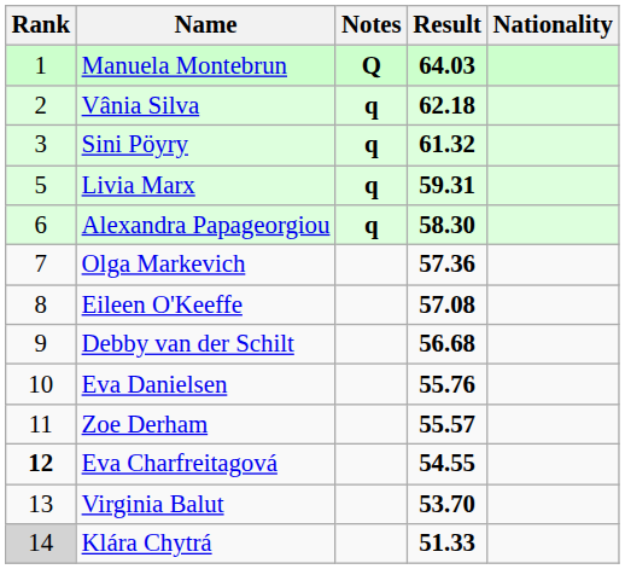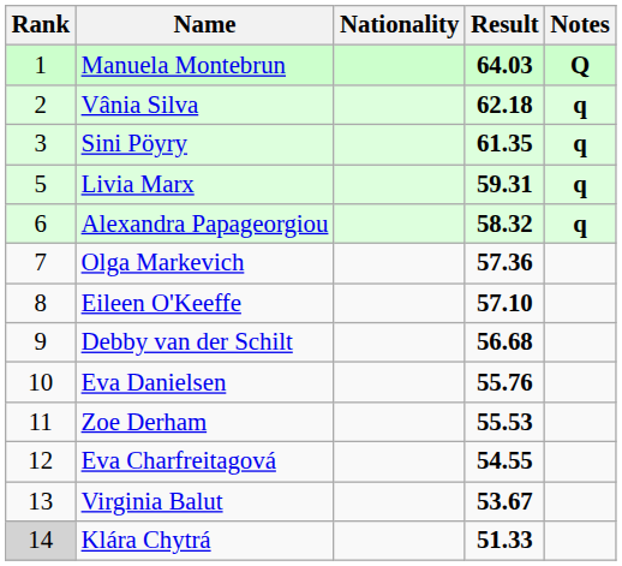 <table class="wikitable sortable" style="text-align:center">
 <tr>
 <th>Rank</th>
 <th>Name</th>
+<th>Nationality</th>
+<th>Result</th>
 <th>Notes</th>
-<th>Result</th>
-<th>Nationality</th>
 </tr>
 <tr bgcolor=ccffcc>
 <td>1</td>
 <td align=left><a href='#'>Manuela Montebrun</a></td>
+<td align=left></td>
+<td><strong>64.03</strong></td>
 <td><strong>Q</strong></td>
-<td><strong>64.03</strong></td>
-<td align=left></td>
 </tr>
 <tr bgcolor=ddffdd>
 <td>2</td>
 <td align=left><a href='#'>Vânia Silva</a></td>
+<td align=left></td>
+<td><strong>62.18</strong></td>
 <td><strong>q</strong></td>
-<td><strong>62.18</strong></td>
-<td align=left></td>
 </tr>
 <tr bgcolor=ddffdd>
 <td>3</td>
 <td align=left><a href='#'>Sini Pöyry</a></td>
+<td align=left></td>
+<td><strong>61.35</strong></td>
 <td><strong>q</strong></td>
-<td><strong>61.32</strong></td>
-<td align=left></td>
 </tr>
 <tr bgcolor=ddffdd>
 <td>5</td>
 <td align=left><a href='#'>Livia Marx</a></td>
+<td align=left></td>
+<td><strong>59.31</strong></td>
 <td><strong>q</strong></td>
-<td><strong>59.31</strong></td>
-<td align=left></td>
 </tr>
 <tr bgcolor=ddffdd>
 <td>6</td>
 <td align=left><a href='#'>Alexandra Papageorgiou</a></td>
+<td align=left></td>
+<td><strong>58.32</strong></td>
 <td><strong>q</strong></td>
-<td><strong>58.30</strong></td>
-<td align=left></td>
 </tr>
 <tr>
 <td>7</td>
 <td align=left><a href='#'>Olga Markevich</a></td>
+<td align=left></td>
+<td><strong>57.36</strong></td>
 <td></td>
-<td><strong>57.36</strong></td>
-<td align=left></td>
 </tr>
 <tr>
 <td>8</td>
 <td align=left><a href='#'>Eileen O'Keeffe</a></td>
+<td align=left></td>
+<td><strong>57.10</strong></td>
 <td></td>
-<td><strong>57.08</strong></td>
-<td align=left></td>
 </tr>
 <tr>
 <td>9</td>
 <td align=left><a href='#'>Debby van der Schilt</a></td>
+<td align=left></td>
+<td><strong>56.68</strong></td>
 <td></td>
-<td><strong>56.68</strong></td>
-<td align=left></td>
 </tr>
 <tr>
 <td>10</td>
 <td align=left><a href='#'>Eva Danielsen</a></td>
+<td align=left></td>
+<td><strong>55.76</strong></td>
 <td></td>
-<td><strong>55.76</strong></td>
-<td align=left></td>
 </tr>
 <tr>
 <td>11</td>
 <td align=left><a href='#'>Zoe Derham</a></td>
+<td align=left></td>
+<td><strong>55.53</strong></td>
 <td></td>
-<td><strong>55.57</strong></td>
-<td align=left></td>
 </tr>
 <tr>
-<td><strong>12</strong></td>
+<td>12</td>
 <td align=left><a href='#'>Eva Charfreitagová</a></td>
+<td align=left></td>
+<td><strong>54.55</strong></td>
 <td></td>
-<td><strong>54.55</strong></td>
-<td align=left></td>
 </tr>
 <tr>
 <td>13</td>
 <td align=left><a href='#'>Virginia Balut</a></td>
+<td align=left></td>
+<td><strong>53.67</strong></td>
 <td></td>
-<td><strong>53.70</strong></td>
-<td align=left></td>
 </tr>
 <tr>
 <td style="background: lightgrey;">14</td>
 <td align=left><a href='#'>Klára Chytrá</a></td>
+<td align=left></td>
+<td><strong>51.33</strong></td>
 <td></td>
-<td><strong>51.33</strong></td>
-<td align=left></td>
 </tr>
 </table>
